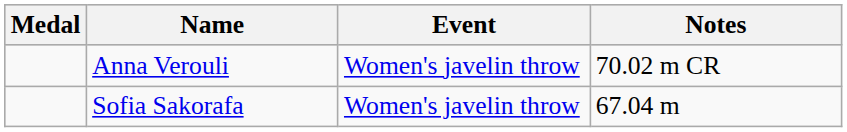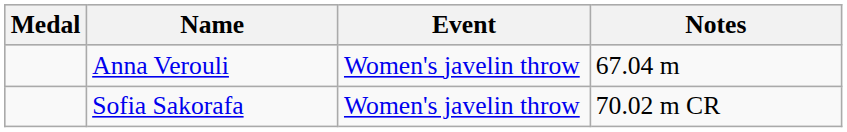 <table class="wikitable sortable" style="font-size:100%">
 <tr>
 <th>Medal</th>
 <th width=150>Name</th>
 <th width=150>Event</th>
 <th width=150>Notes</th>
 </tr>
 <tr>
 <td></td>
 <td><a href='#'>Anna Verouli</a></td>
 <td><a href='#'>Women's javelin throw</a></td>
-<td>70.02 m CR</td>
+<td>67.04 m</td>
 </tr>
 <tr>
 <td></td>
 <td><a href='#'>Sofia Sakorafa</a></td>
 <td><a href='#'>Women's javelin throw</a></td>
-<td>67.04 m</td>
+<td>70.02 m CR</td>
 </tr>
 </table>
